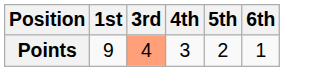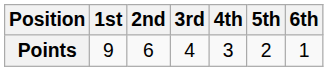 <table class="wikitable" align="center">
 <tr align="center">
 <th><strong>Position</strong></th>
 <th>1st</th>
+<th>2nd</th>
 <th>3rd</th>
 <th>4th</th>
 <th>5th</th>
 <th>6th</th>
 </tr>
 <tr align="center">
 <th><strong>Points</strong></th>
 <td>9</td>
-<td style="background: lightsalmon;">4</td>
+<td>6</td>
+<td>4</td>
 <td>3</td>
 <td>2</td>
 <td>1</td>
 </tr>
 </table>
